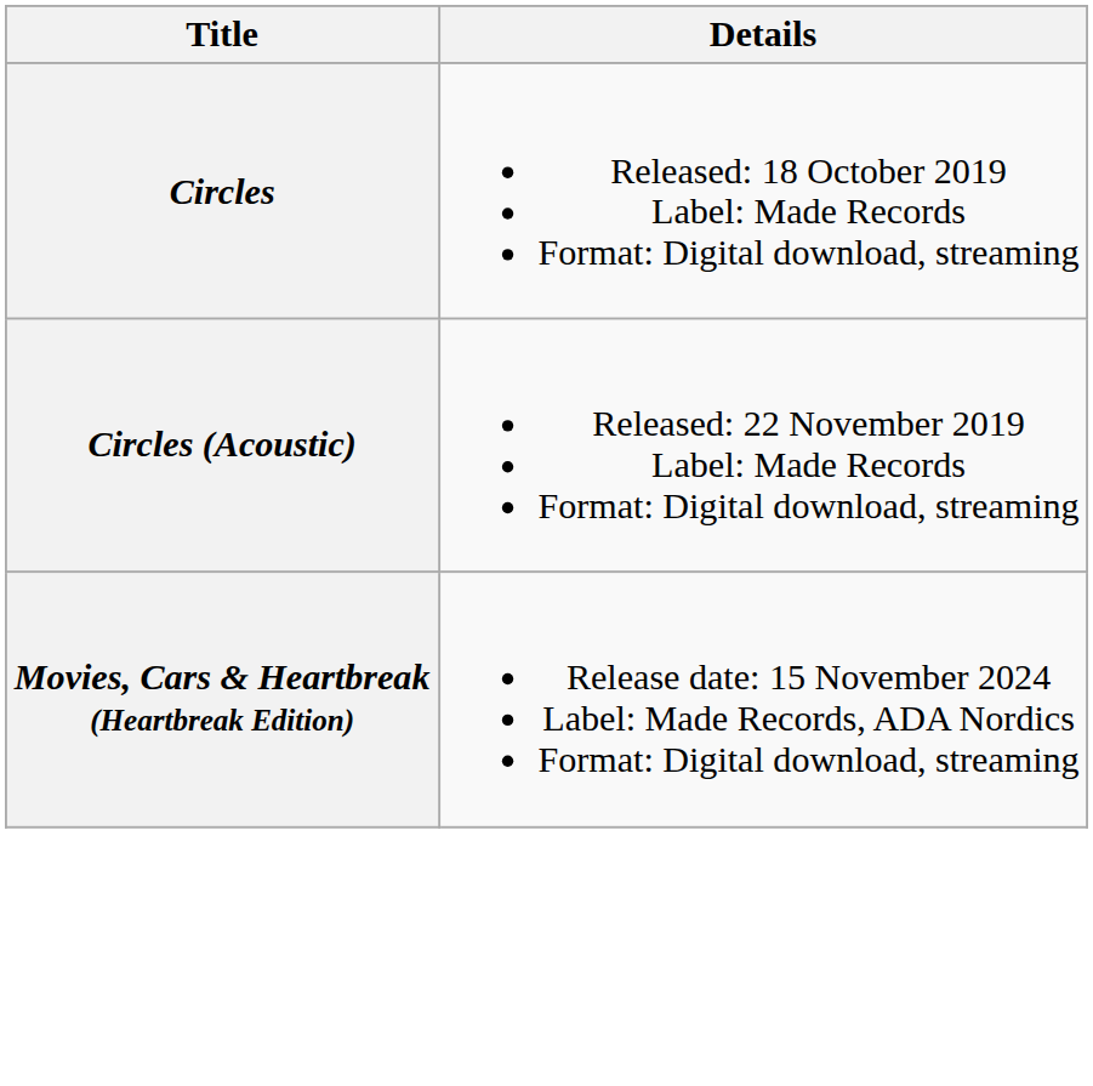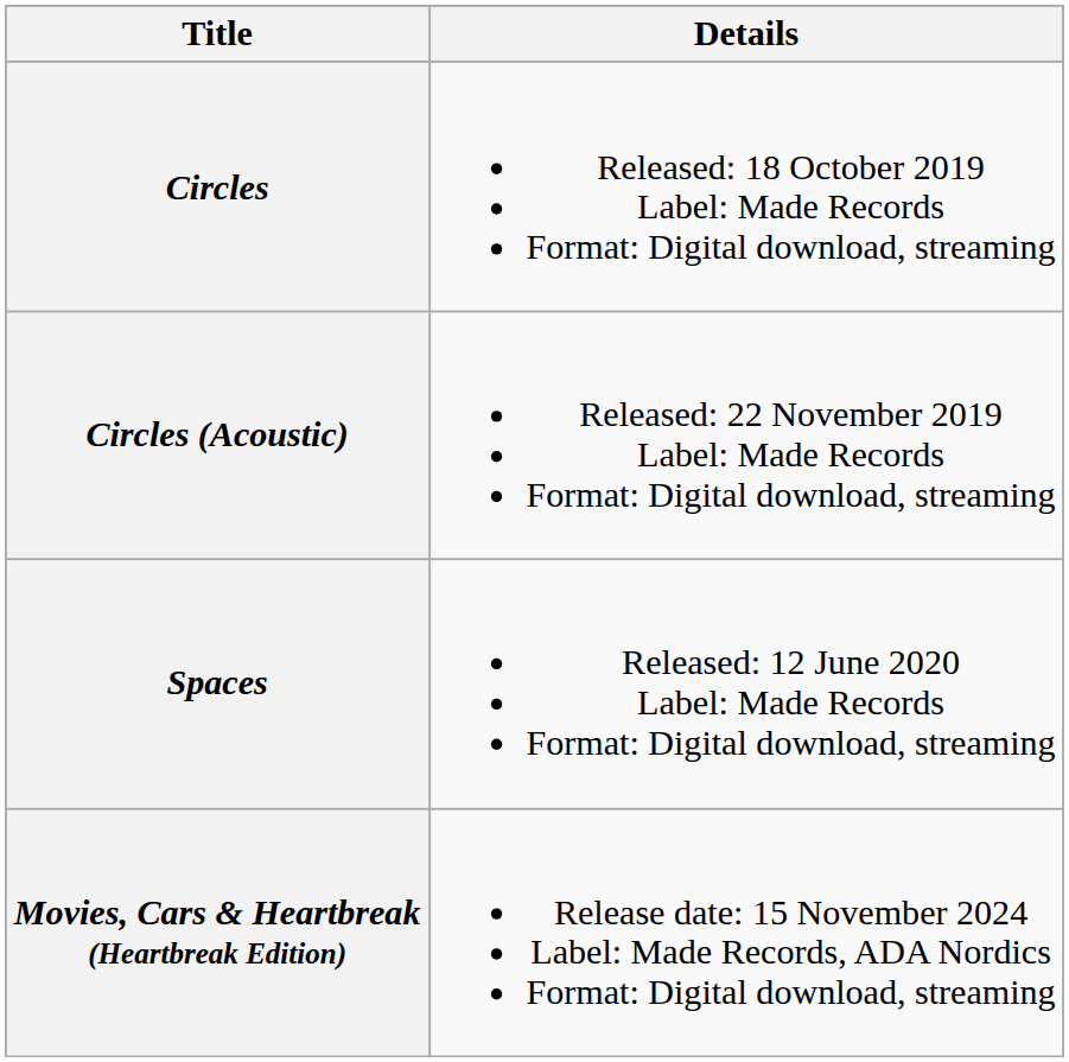 <table class="wikitable plainrowheaders" style="text-align:center;">
 <tr>
 <th scope="col">Title</th>
 <th scope="col">Details</th>
 </tr>
 <tr>
 <th scope="row"><em>Circles</em></th>
 <td><br><ul><li>Released: 18 October 2019</li><li>Label: Made Records</li><li>Format: Digital download, streaming</li></ul></td>
 </tr>
 <tr>
 <th scope="row"><em>Circles (Acoustic)</em></th>
 <td><br><ul><li>Released: 22 November 2019</li><li>Label: Made Records</li><li>Format: Digital download, streaming</li></ul></td>
 </tr>
 <tr>
+<th scope="row"><em>Spaces</em></th>
+<td><br><ul><li>Released: 12 June 2020</li><li>Label: Made Records</li><li>Format: Digital download, streaming</li></ul></td>
+</tr>
+<tr>
 <th scope="row"><em>Movies, Cars & Heartbreak<br><small>(Heartbreak Edition)</small></em></th>
 <td><br><ul><li>Release date: 15 November 2024</li><li>Label: Made Records, ADA Nordics</li><li>Format: Digital download, streaming</li></ul></td>
 </tr>
 </table>
